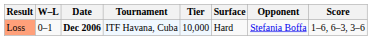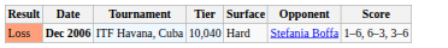 <table class="sortable wikitable">
 <tr>
 <th>Result</th>
-<th class="unsortable">W–L</th>
 <th>Date</th>
 <th>Tournament</th>
 <th>Tier</th>
 <th>Surface</th>
 <th>Opponent</th>
 <th class="unsortable">Score</th>
 </tr>
 <tr>
 <td style="background:#ffa07a;">Loss</td>
-<td>0–1</td>
 <td><strong>Dec 2006</strong></td>
 <td style="background:#f0f8ff;">ITF Havana, Cuba</td>
-<td style="background:#f0f8ff;">10,000</td>
+<td style="background:#f0f8ff;">10,040</td>
 <td>Hard</td>
 <td> <a href='#'>Stefania Boffa</a></td>
 <td>1–6, 6–3, 3–6</td>
 </tr>
 </table>
